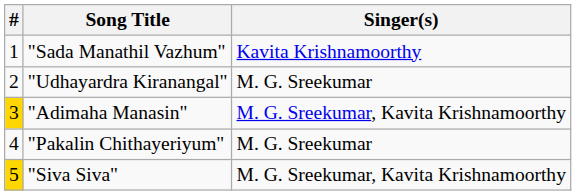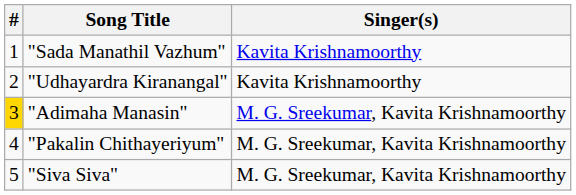 <table class="wikitable">
 <tr>
 <th>#</th>
 <th>Song Title</th>
 <th>Singer(s)</th>
 </tr>
 <tr>
 <td>1</td>
 <td>"Sada Manathil Vazhum"</td>
 <td><a href='#'>Kavita Krishnamoorthy</a></td>
 </tr>
 <tr>
 <td>2</td>
 <td>"Udhayardra Kiranangal"</td>
-<td>M. G. Sreekumar</td>
+<td>Kavita Krishnamoorthy</td>
 </tr>
 <tr>
 <td style="background: gold;">3</td>
 <td>"Adimaha Manasin"</td>
 <td><a href='#'>M. G. Sreekumar</a>, Kavita Krishnamoorthy</td>
 </tr>
 <tr>
 <td>4</td>
 <td>"Pakalin Chithayeriyum"</td>
-<td>M. G. Sreekumar</td>
+<td>M. G. Sreekumar, Kavita Krishnamoorthy</td>
 </tr>
 <tr>
-<td style="background: gold;">5</td>
+<td>5</td>
 <td>"Siva Siva"</td>
 <td>M. G. Sreekumar, Kavita Krishnamoorthy</td>
 </tr>
 </table>
